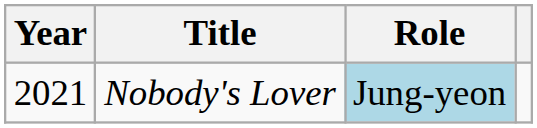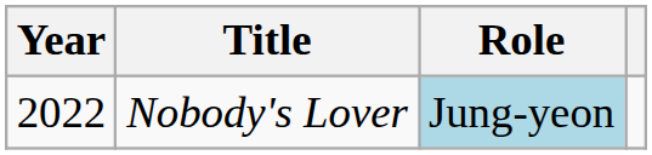 <table class="wikitable plainrowheaders">
 <tr>
 <th scope="col">Year</th>
 <th scope="col">Title</th>
 <th scope="col">Role</th>
 <th scope="col"></th>
 </tr>
 <tr>
-<td>2021</td>
+<td>2022</td>
 <td><em>Nobody's Lover</em></td>
 <td style="background: lightblue;">Jung-yeon</td>
 <td></td>
 </tr>
 </table>
